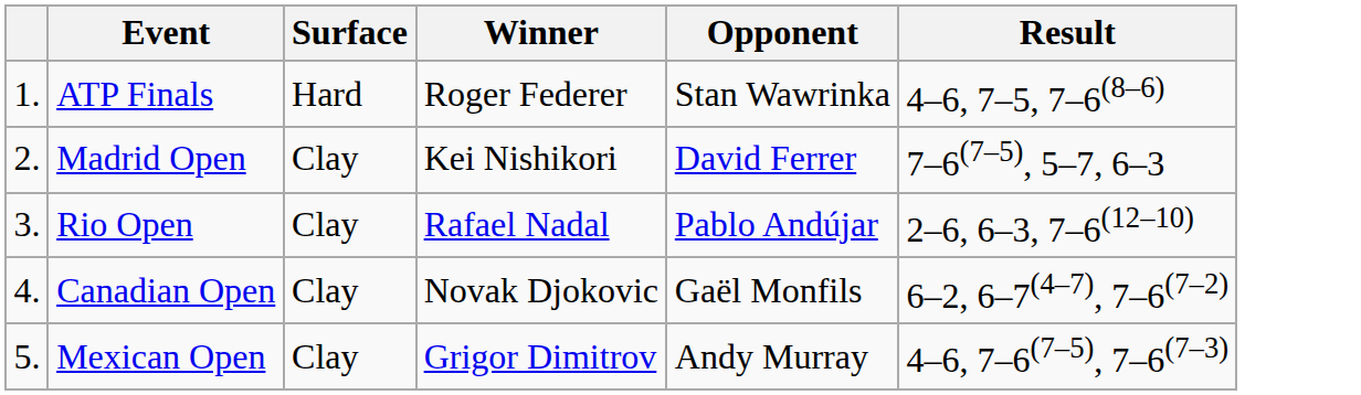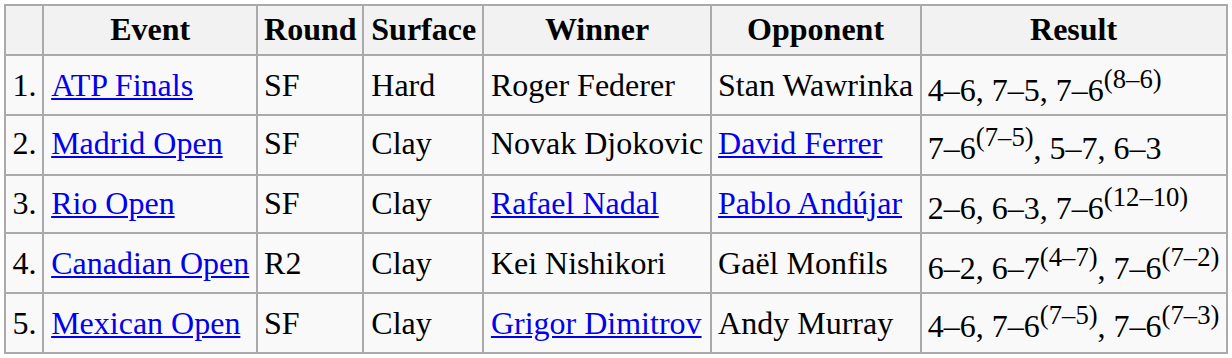 <table class=wikitable>
 <tr>
 <th></th>
 <th>Event</th>
+<th>Round</th>
 <th>Surface</th>
 <th>Winner</th>
 <th>Opponent</th>
 <th>Result</th>
 </tr>
 <tr>
 <td>1.</td>
 <td><a href='#'>ATP Finals</a></td>
+<td>SF</td>
 <td>Hard</td>
 <td> Roger Federer</td>
 <td> Stan Wawrinka</td>
 <td>4–6, 7–5, 7–6<sup>(8–6)</sup></td>
 </tr>
 <tr>
 <td>2.</td>
 <td><a href='#'>Madrid Open</a></td>
+<td>SF</td>
 <td>Clay</td>
-<td> Kei Nishikori</td>
+<td> Novak Djokovic</td>
 <td> <a href='#'>David Ferrer</a></td>
 <td>7–6<sup>(7–5)</sup>, 5–7, 6–3</td>
 </tr>
 <tr>
 <td>3.</td>
 <td><a href='#'>Rio Open</a></td>
+<td>SF</td>
 <td>Clay</td>
 <td> <a href='#'>Rafael Nadal</a></td>
 <td> <a href='#'>Pablo Andújar</a></td>
 <td>2–6, 6–3, 7–6<sup>(12–10)</sup></td>
 </tr>
 <tr>
 <td>4.</td>
 <td><a href='#'>Canadian Open</a></td>
+<td>R2</td>
 <td>Clay</td>
-<td> Novak Djokovic</td>
+<td> Kei Nishikori</td>
 <td> Gaël Monfils</td>
 <td>6–2, 6–7<sup>(4–7)</sup>, 7–6<sup>(7–2)</sup></td>
 </tr>
 <tr>
 <td>5.</td>
 <td><a href='#'>Mexican Open</a></td>
+<td>SF</td>
 <td>Clay</td>
 <td> <a href='#'>Grigor Dimitrov</a></td>
 <td> Andy Murray</td>
 <td>4–6, 7–6<sup>(7–5)</sup>, 7–6<sup>(7–3)</sup></td>
 </tr>
 </table>
